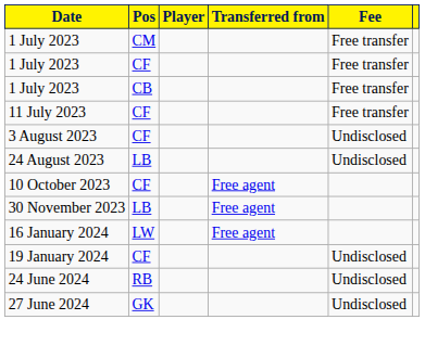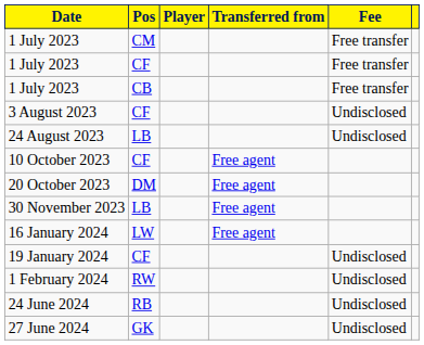 <table class="wikitable plainrowheaders sortable">
 <tr>
 <th style="background-color:#FFF300; color:#001958; border:1px solid #001958">Date</th>
 <th style="background-color:#FFF300; color:#001958; border:1px solid #001958">Pos</th>
 <th style="background-color:#FFF300; color:#001958; border:1px solid #001958">Player</th>
 <th style="background-color:#FFF300; color:#001958; border:1px solid #001958">Transferred from</th>
 <th style="background-color:#FFF300; color:#001958; border:1px solid #001958">Fee</th>
 <th style="background-color:#FFF300; color:#001958; border:1px solid #001958" class="unsortable"></th>
 </tr>
 <tr>
 <td>1 July 2023</td>
 <td><a href='#'>CM</a></td>
 <td></td>
 <td></td>
 <td>Free transfer</td>
 <td></td>
 </tr>
 <tr>
 <td>1 July 2023</td>
 <td><a href='#'>CF</a></td>
 <td></td>
 <td></td>
 <td>Free transfer</td>
 <td></td>
 </tr>
 <tr>
 <td>1 July 2023</td>
 <td><a href='#'>CB</a></td>
 <td></td>
 <td></td>
 <td>Free transfer</td>
 <td></td>
 </tr>
 <tr>
-<td>11 July 2023</td>
-<td><a href='#'>CF</a></td>
-<td></td>
-<td></td>
-<td>Free transfer</td>
-<td></td>
-</tr>
-<tr>
 <td>3 August 2023</td>
 <td><a href='#'>CF</a></td>
 <td></td>
 <td></td>
 <td>Undisclosed</td>
 <td></td>
 </tr>
 <tr>
 <td>24 August 2023</td>
 <td><a href='#'>LB</a></td>
 <td></td>
 <td></td>
 <td>Undisclosed</td>
 <td></td>
 </tr>
 <tr>
 <td>10 October 2023</td>
 <td><a href='#'>CF</a></td>
+<td></td>
+<td><a href='#'>Free agent</a></td>
+<td></td>
+<td></td>
+</tr>
+<tr>
+<td>20 October 2023</td>
+<td><a href='#'>DM</a></td>
 <td></td>
 <td><a href='#'>Free agent</a></td>
 <td></td>
 <td></td>
 </tr>
 <tr>
 <td>30 November 2023</td>
 <td><a href='#'>LB</a></td>
 <td></td>
 <td><a href='#'>Free agent</a></td>
 <td></td>
 <td></td>
 </tr>
 <tr>
 <td>16 January 2024</td>
 <td><a href='#'>LW</a></td>
 <td></td>
 <td><a href='#'>Free agent</a></td>
 <td></td>
 <td></td>
 </tr>
 <tr>
 <td>19 January 2024</td>
 <td><a href='#'>CF</a></td>
 <td></td>
 <td></td>
 <td>Undisclosed</td>
 <td></td>
 </tr>
 <tr>
+<td>1 February 2024</td>
+<td><a href='#'>RW</a></td>
+<td></td>
+<td></td>
+<td>Undisclosed</td>
+<td></td>
+</tr>
+<tr>
 <td>24 June 2024</td>
 <td><a href='#'>RB</a></td>
 <td></td>
 <td></td>
 <td>Undisclosed</td>
 <td></td>
 </tr>
 <tr>
 <td>27 June 2024</td>
 <td><a href='#'>GK</a></td>
 <td></td>
 <td></td>
 <td>Undisclosed</td>
 <td></td>
 </tr>
 </table>
